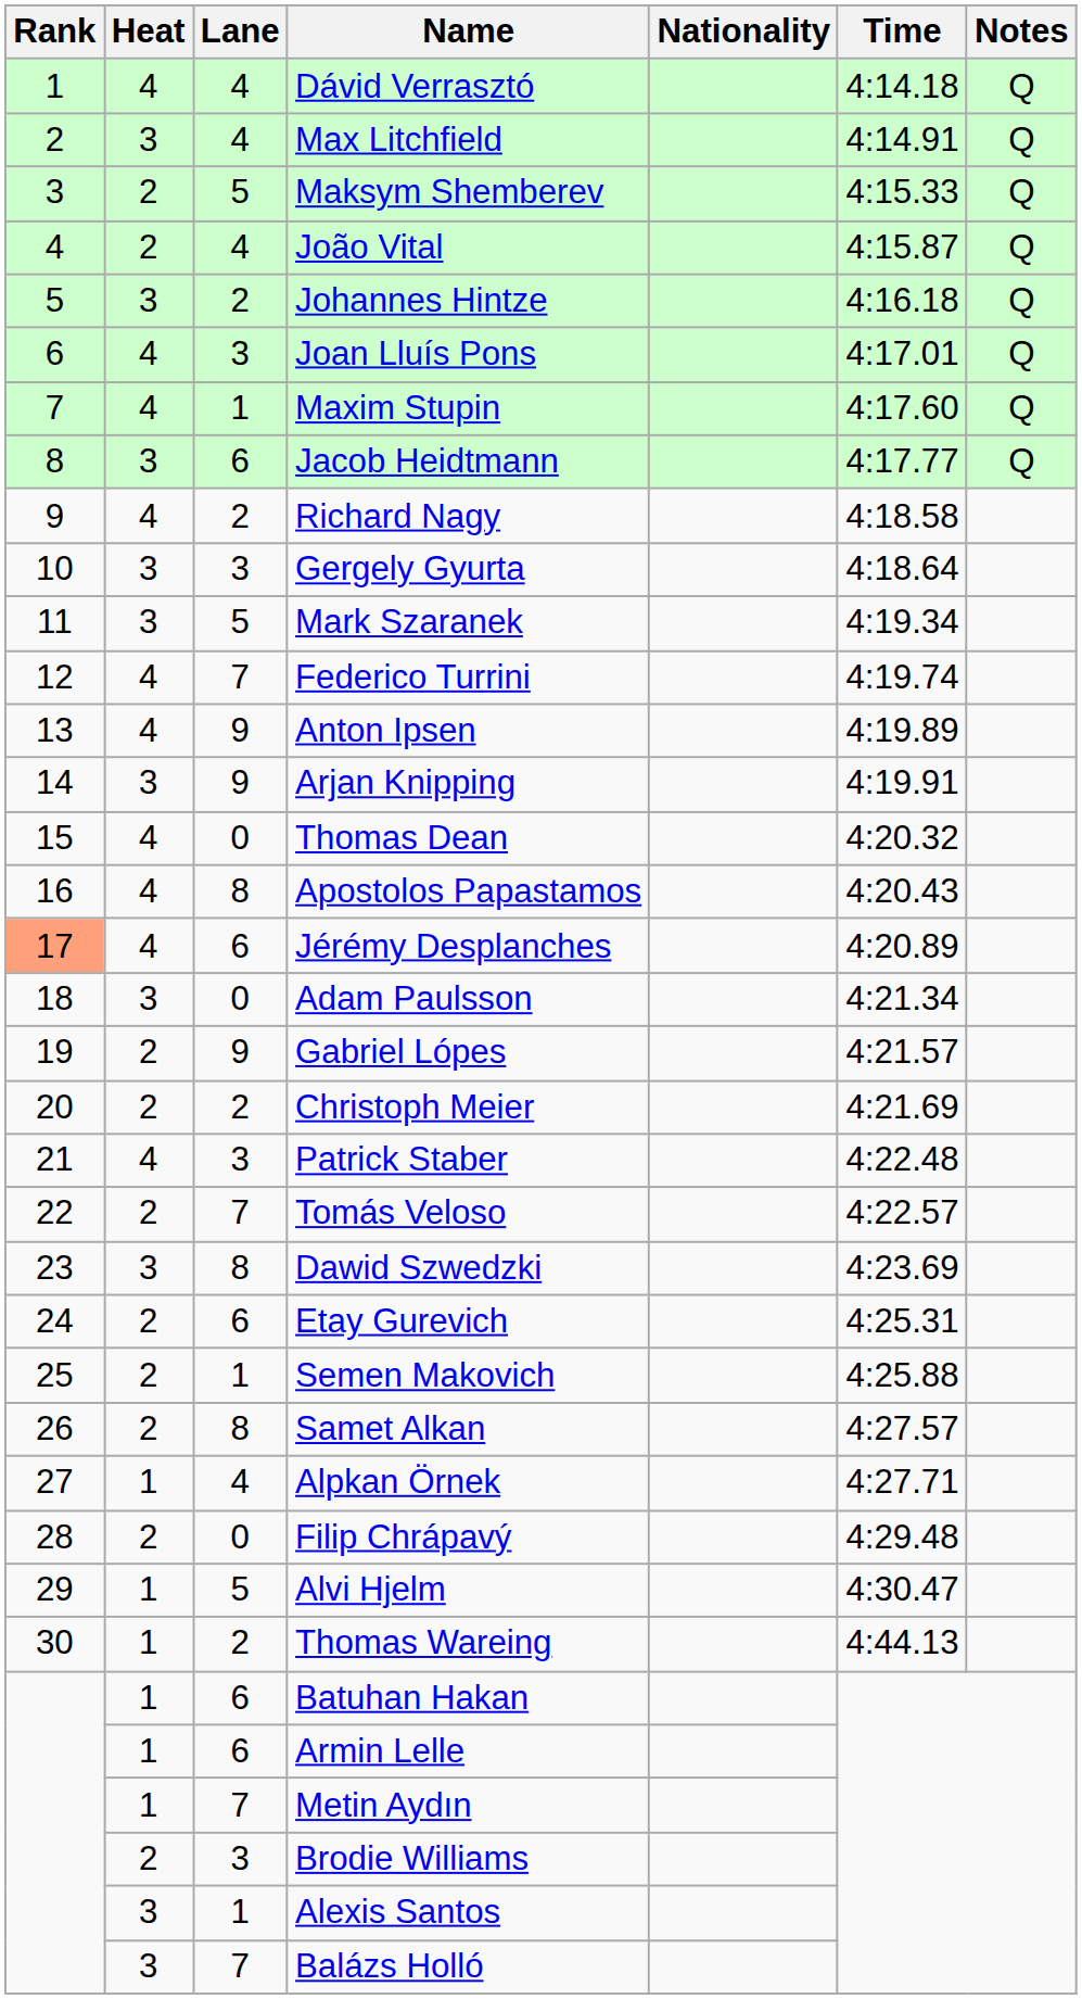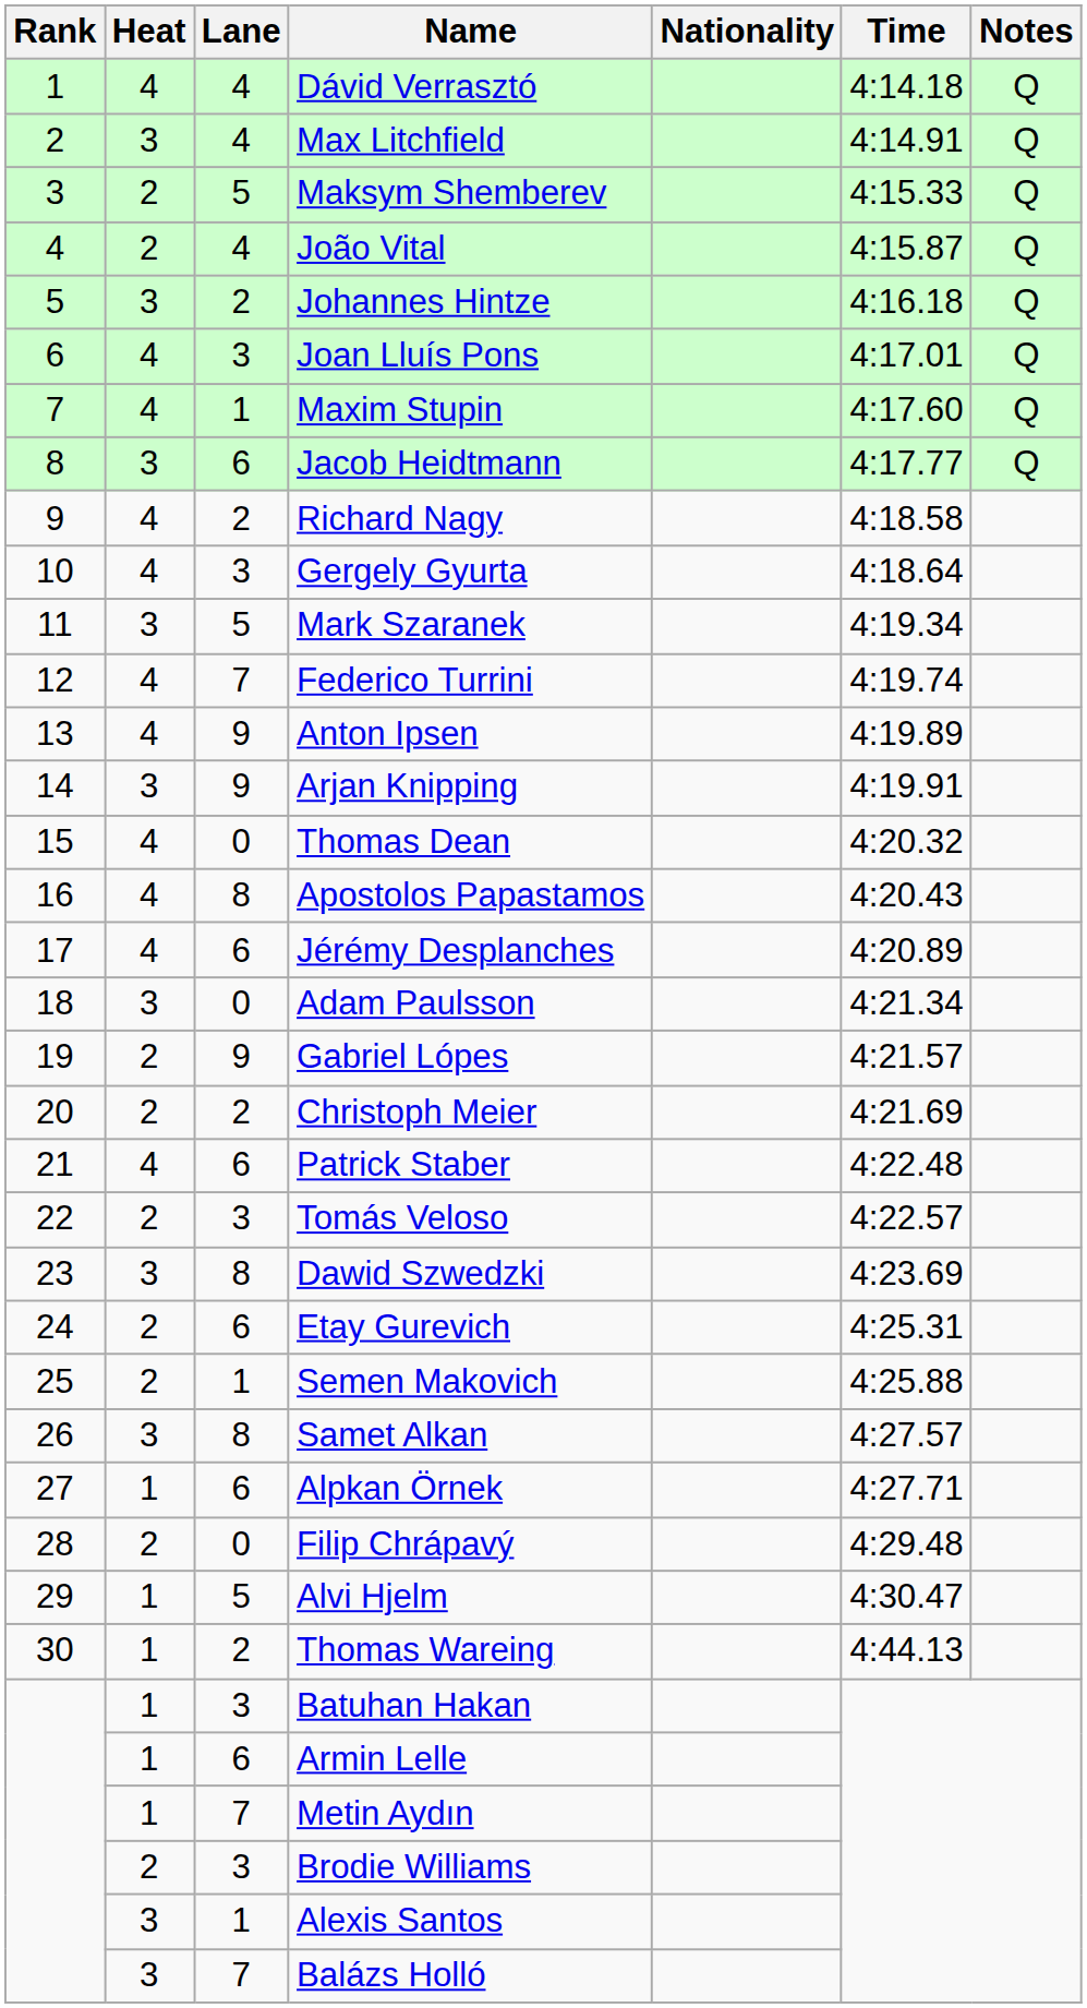 <table class="wikitable sortable" style="text-align:center">
 <tr>
 <th>Rank</th>
 <th>Heat</th>
 <th>Lane</th>
 <th>Name</th>
 <th>Nationality</th>
 <th>Time</th>
 <th>Notes</th>
 </tr>
 <tr bgcolor=ccffcc>
 <td>1</td>
 <td>4</td>
 <td>4</td>
 <td align=left><a href='#'>Dávid Verrasztó</a></td>
 <td align=left></td>
 <td>4:14.18</td>
 <td>Q</td>
 </tr>
 <tr bgcolor=ccffcc>
 <td>2</td>
 <td>3</td>
 <td>4</td>
 <td align=left><a href='#'>Max Litchfield</a></td>
 <td align=left></td>
 <td>4:14.91</td>
 <td>Q</td>
 </tr>
 <tr bgcolor=ccffcc>
 <td>3</td>
 <td>2</td>
 <td>5</td>
 <td align=left><a href='#'>Maksym Shemberev</a></td>
 <td align=left></td>
 <td>4:15.33</td>
 <td>Q</td>
 </tr>
 <tr bgcolor=ccffcc>
 <td>4</td>
 <td>2</td>
 <td>4</td>
 <td align=left><a href='#'>João Vital</a></td>
 <td align=left></td>
 <td>4:15.87</td>
 <td>Q</td>
 </tr>
 <tr bgcolor=ccffcc>
 <td>5</td>
 <td>3</td>
 <td>2</td>
 <td align=left><a href='#'>Johannes Hintze</a></td>
 <td align=left></td>
 <td>4:16.18</td>
 <td>Q</td>
 </tr>
 <tr bgcolor=ccffcc>
 <td>6</td>
 <td>4</td>
 <td>3</td>
 <td align=left><a href='#'>Joan Lluís Pons</a></td>
 <td align=left></td>
 <td>4:17.01</td>
 <td>Q</td>
 </tr>
 <tr bgcolor=ccffcc>
 <td>7</td>
 <td>4</td>
 <td>1</td>
 <td align=left><a href='#'>Maxim Stupin</a></td>
 <td align=left></td>
 <td>4:17.60</td>
 <td>Q</td>
 </tr>
 <tr bgcolor=ccffcc>
 <td>8</td>
 <td>3</td>
 <td>6</td>
 <td align=left><a href='#'>Jacob Heidtmann</a></td>
 <td align=left></td>
 <td>4:17.77</td>
 <td>Q</td>
 </tr>
 <tr>
 <td>9</td>
 <td>4</td>
 <td>2</td>
 <td align=left><a href='#'>Richard Nagy</a></td>
 <td align=left></td>
 <td>4:18.58</td>
 <td></td>
 </tr>
 <tr>
 <td>10</td>
-<td>3</td>
+<td>4</td>
 <td>3</td>
 <td align=left><a href='#'>Gergely Gyurta</a></td>
 <td align=left></td>
 <td>4:18.64</td>
 <td></td>
 </tr>
 <tr>
 <td>11</td>
 <td>3</td>
 <td>5</td>
 <td align=left><a href='#'>Mark Szaranek</a></td>
 <td align=left></td>
 <td>4:19.34</td>
 <td></td>
 </tr>
 <tr>
 <td>12</td>
 <td>4</td>
 <td>7</td>
 <td align=left><a href='#'>Federico Turrini</a></td>
 <td align=left></td>
 <td>4:19.74</td>
 <td></td>
 </tr>
 <tr>
 <td>13</td>
 <td>4</td>
 <td>9</td>
 <td align=left><a href='#'>Anton Ipsen</a></td>
 <td align=left></td>
 <td>4:19.89</td>
 <td></td>
 </tr>
 <tr>
 <td>14</td>
 <td>3</td>
 <td>9</td>
 <td align=left><a href='#'>Arjan Knipping</a></td>
 <td align=left></td>
 <td>4:19.91</td>
 <td></td>
 </tr>
 <tr>
 <td>15</td>
 <td>4</td>
 <td>0</td>
 <td align=left><a href='#'>Thomas Dean</a></td>
 <td align=left></td>
 <td>4:20.32</td>
 <td></td>
 </tr>
 <tr>
 <td>16</td>
 <td>4</td>
 <td>8</td>
 <td align=left><a href='#'>Apostolos Papastamos</a></td>
 <td align=left></td>
 <td>4:20.43</td>
 <td></td>
 </tr>
 <tr>
-<td style="background: lightsalmon;">17</td>
+<td>17</td>
 <td>4</td>
 <td>6</td>
 <td align=left><a href='#'>Jérémy Desplanches</a></td>
 <td align=left></td>
 <td>4:20.89</td>
 <td></td>
 </tr>
 <tr>
 <td>18</td>
 <td>3</td>
 <td>0</td>
 <td align=left><a href='#'>Adam Paulsson</a></td>
 <td align=left></td>
 <td>4:21.34</td>
 <td></td>
 </tr>
 <tr>
 <td>19</td>
 <td>2</td>
 <td>9</td>
 <td align=left><a href='#'>Gabriel Lópes</a></td>
 <td align=left></td>
 <td>4:21.57</td>
 <td></td>
 </tr>
 <tr>
 <td>20</td>
 <td>2</td>
 <td>2</td>
 <td align=left><a href='#'>Christoph Meier</a></td>
 <td align=left></td>
 <td>4:21.69</td>
 <td></td>
 </tr>
 <tr>
 <td>21</td>
 <td>4</td>
-<td>3</td>
+<td>6</td>
 <td align=left><a href='#'>Patrick Staber</a></td>
 <td align=left></td>
 <td>4:22.48</td>
 <td></td>
 </tr>
 <tr>
 <td>22</td>
 <td>2</td>
-<td>7</td>
+<td>3</td>
 <td align=left><a href='#'>Tomás Veloso</a></td>
 <td align=left></td>
 <td>4:22.57</td>
 <td></td>
 </tr>
 <tr>
 <td>23</td>
 <td>3</td>
 <td>8</td>
 <td align=left><a href='#'>Dawid Szwedzki</a></td>
 <td align=left></td>
 <td>4:23.69</td>
 <td></td>
 </tr>
 <tr>
 <td>24</td>
 <td>2</td>
 <td>6</td>
 <td align=left><a href='#'>Etay Gurevich</a></td>
 <td align=left></td>
 <td>4:25.31</td>
 <td></td>
 </tr>
 <tr>
 <td>25</td>
 <td>2</td>
 <td>1</td>
 <td align=left><a href='#'>Semen Makovich</a></td>
 <td align=left></td>
 <td>4:25.88</td>
 <td></td>
 </tr>
 <tr>
 <td>26</td>
-<td>2</td>
+<td>3</td>
 <td>8</td>
 <td align=left><a href='#'>Samet Alkan</a></td>
 <td align=left></td>
 <td>4:27.57</td>
 <td></td>
 </tr>
 <tr>
 <td>27</td>
 <td>1</td>
-<td>4</td>
+<td>6</td>
 <td align=left><a href='#'>Alpkan Örnek</a></td>
 <td align=left></td>
 <td>4:27.71</td>
 <td></td>
 </tr>
 <tr>
 <td>28</td>
 <td>2</td>
 <td>0</td>
 <td align=left><a href='#'>Filip Chrápavý</a></td>
 <td align=left></td>
 <td>4:29.48</td>
 <td></td>
 </tr>
 <tr>
 <td>29</td>
 <td>1</td>
 <td>5</td>
 <td align=left><a href='#'>Alvi Hjelm</a></td>
 <td align=left></td>
 <td>4:30.47</td>
 <td></td>
 </tr>
 <tr>
 <td>30</td>
 <td>1</td>
 <td>2</td>
 <td align=left><a href='#'>Thomas Wareing</a></td>
 <td align=left></td>
 <td>4:44.13</td>
 <td></td>
 </tr>
 <tr>
 <td rowspan=6></td>
 <td>1</td>
-<td>6</td>
+<td>3</td>
 <td align=left><a href='#'>Batuhan Hakan</a></td>
 <td align=left></td>
 <td colspan=2 rowspan=6></td>
 </tr>
 <tr>
 <td>1</td>
 <td>6</td>
 <td align=left><a href='#'>Armin Lelle</a></td>
 <td align=left></td>
 </tr>
 <tr>
 <td>1</td>
 <td>7</td>
 <td align=left><a href='#'>Metin Aydın</a></td>
 <td align=left></td>
 </tr>
 <tr>
 <td>2</td>
 <td>3</td>
 <td align=left><a href='#'>Brodie Williams</a></td>
 <td align=left></td>
 </tr>
 <tr>
 <td>3</td>
 <td>1</td>
 <td align=left><a href='#'>Alexis Santos</a></td>
 <td align=left></td>
 </tr>
 <tr>
 <td>3</td>
 <td>7</td>
 <td align=left><a href='#'>Balázs Holló</a></td>
 <td align=left></td>
 </tr>
 </table>
